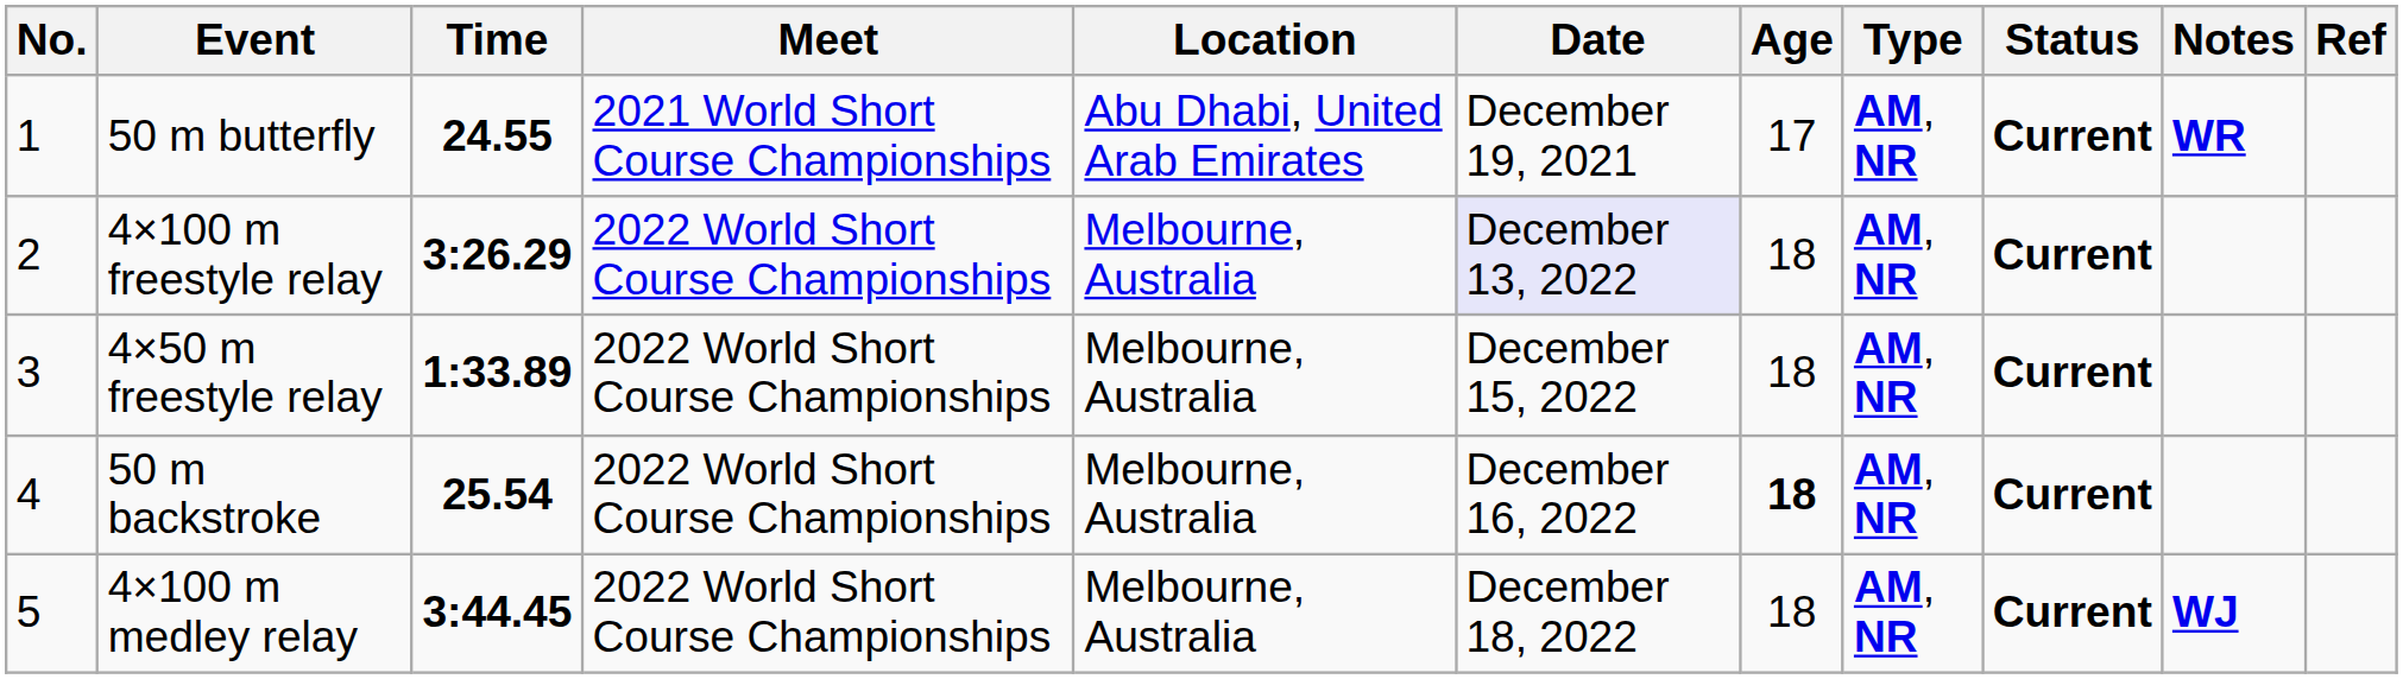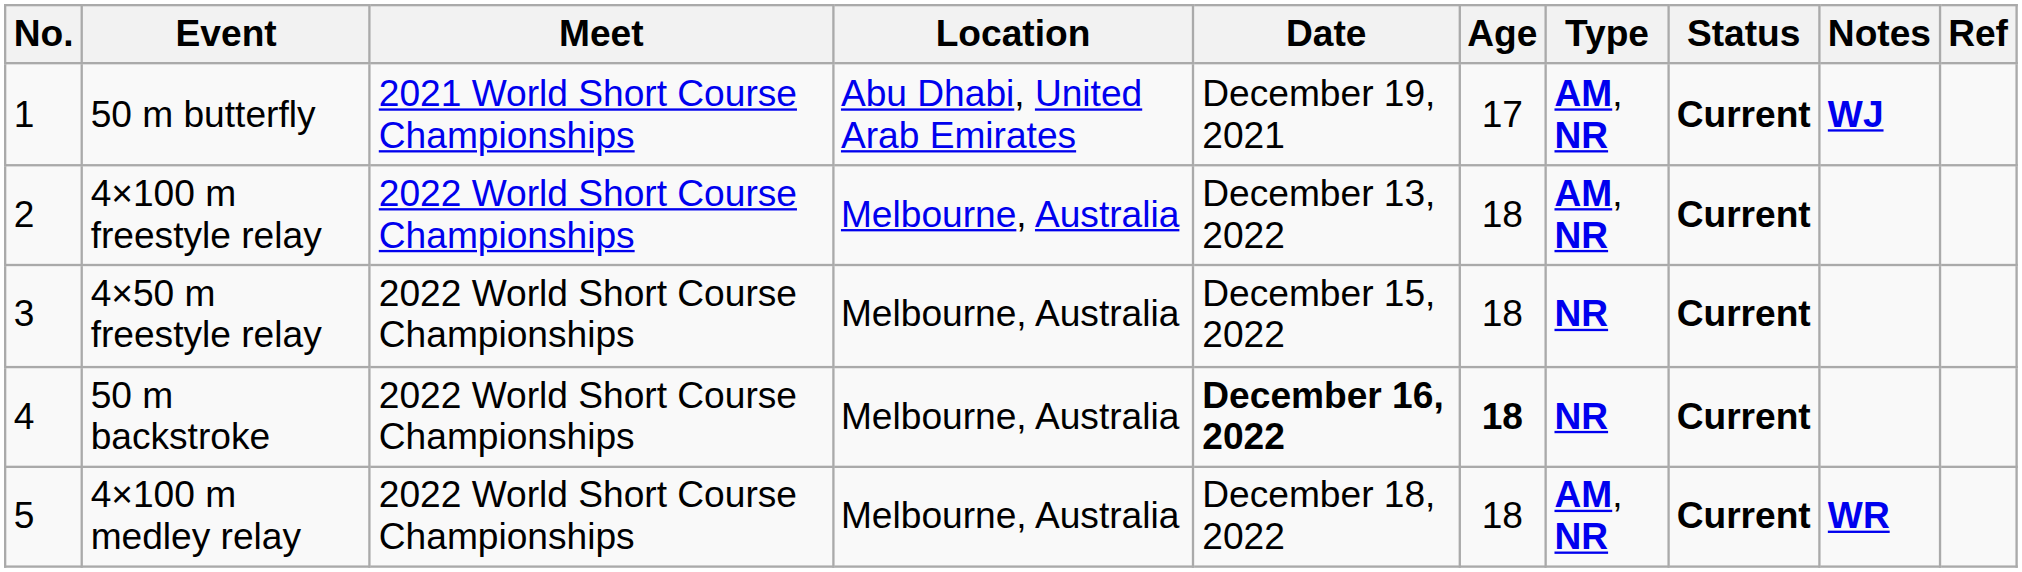 <table class="wikitable sortable">
 <tr>
 <th>No.</th>
 <th>Event</th>
-<th>Time</th>
 <th>Meet</th>
 <th>Location</th>
 <th>Date</th>
 <th>Age</th>
 <th>Type</th>
 <th>Status</th>
 <th>Notes</th>
 <th>Ref</th>
 </tr>
 <tr>
 <td>1</td>
 <td>50 m butterfly</td>
-<td style="text-align:center;"><strong>24.55</strong></td>
 <td><a href='#'>2021 World Short Course Championships</a></td>
 <td><a href='#'>Abu Dhabi</a>, <a href='#'>United Arab Emirates</a></td>
 <td>December 19, 2021</td>
 <td style="text-align:center;">17</td>
 <td><strong><a href='#'>AM</a></strong>, <strong><a href='#'>NR</a></strong></td>
 <td style="text-align:center;"><strong>Current</strong></td>
-<td><strong><a href='#'>WR</a></strong></td>
+<td><strong><a href='#'>WJ</a></strong></td>
 <td style="text-align:center;"></td>
 </tr>
 <tr>
 <td>2</td>
 <td>4×100 m freestyle relay</td>
-<td style="text-align:center;"><strong>3:26.29</strong></td>
 <td><a href='#'>2022 World Short Course Championships</a></td>
 <td><a href='#'>Melbourne</a>, <a href='#'>Australia</a></td>
-<td style="background: lavender;">December 13, 2022</td>
+<td>December 13, 2022</td>
 <td style="text-align:center;">18</td>
 <td><strong><a href='#'>AM</a></strong>, <strong><a href='#'>NR</a></strong></td>
 <td style="text-align:center;"><strong>Current</strong></td>
 <td></td>
 <td style="text-align:center;"></td>
 </tr>
 <tr>
 <td>3</td>
 <td>4×50 m freestyle relay</td>
-<td style="text-align:center;"><strong>1:33.89</strong></td>
 <td>2022 World Short Course Championships</td>
 <td>Melbourne, Australia</td>
 <td>December 15, 2022</td>
 <td style="text-align:center;">18</td>
-<td><strong><a href='#'>AM</a></strong>, <strong><a href='#'>NR</a></strong></td>
+<td><strong><a href='#'>NR</a></strong></td>
 <td style="text-align:center;"><strong>Current</strong></td>
 <td></td>
 <td style="text-align:center;"></td>
 </tr>
 <tr>
 <td>4</td>
 <td>50 m backstroke</td>
-<td style="text-align:center;"><strong>25.54</strong></td>
 <td>2022 World Short Course Championships</td>
 <td>Melbourne, Australia</td>
-<td>December 16, 2022</td>
+<td><strong>December 16, 2022</strong></td>
 <td style="text-align:center;"><strong>18</strong></td>
-<td><strong><a href='#'>AM</a></strong>, <strong><a href='#'>NR</a></strong></td>
+<td><strong><a href='#'>NR</a></strong></td>
 <td style="text-align:center;"><strong>Current</strong></td>
 <td></td>
 <td style="text-align:center;"></td>
 </tr>
 <tr>
 <td>5</td>
 <td>4×100 m medley relay</td>
-<td style="text-align:center;"><strong>3:44.45</strong></td>
 <td>2022 World Short Course Championships</td>
 <td>Melbourne, Australia</td>
 <td>December 18, 2022</td>
 <td style="text-align:center;">18</td>
 <td><strong><a href='#'>AM</a></strong>, <strong><a href='#'>NR</a></strong></td>
 <td style="text-align:center;"><strong>Current</strong></td>
-<td><strong><a href='#'>WJ</a></strong></td>
+<td><strong><a href='#'>WR</a></strong></td>
 <td style="text-align:center;"></td>
 </tr>
 </table>
